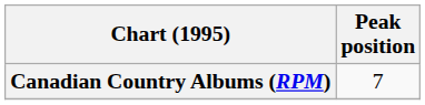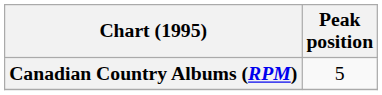 <table class="wikitable sortable plainrowheaders" style="text-align:center">
 <tr>
 <th scope="col">Chart (1995)</th>
 <th scope="col">Peak<br>position</th>
 </tr>
 <tr>
 <th scope="row">Canadian Country Albums (<em><a href='#'>RPM</a></em>)</th>
-<td>7</td>
+<td>5</td>
 </tr>
 <tr>
 </tr>
 <tr>
 </tr>
 </table>
